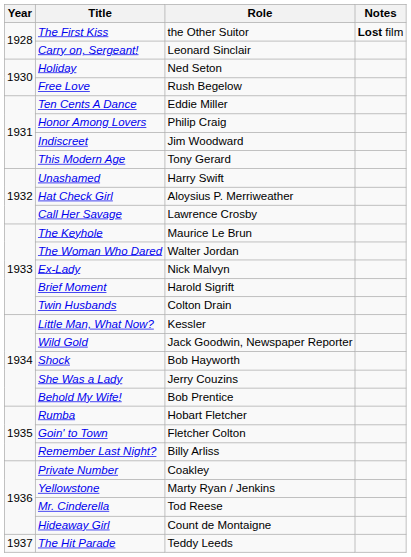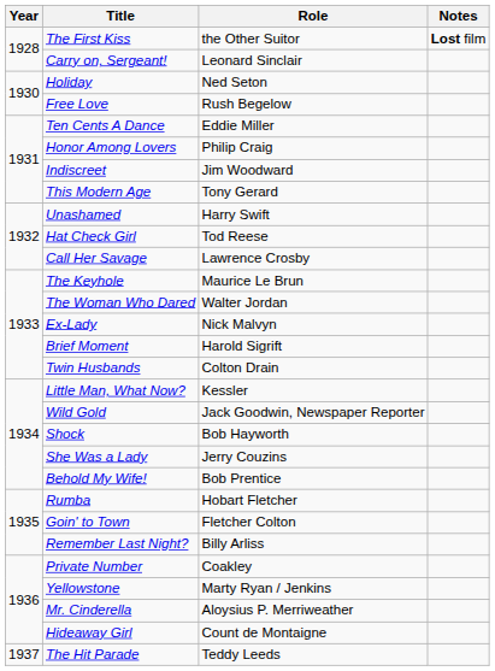 <table class="wikitable">
 <tr>
 <th>Year</th>
 <th>Title</th>
 <th>Role</th>
 <th>Notes</th>
 </tr>
 <tr>
 <td rowspan=2>1928</td>
 <td><em><a href='#'>The First Kiss</a></em></td>
 <td>the Other Suitor</td>
 <td><strong>Lost</strong> film</td>
 </tr>
 <tr>
 <td><em><a href='#'>Carry on, Sergeant!</a></em></td>
 <td>Leonard Sinclair</td>
 <td></td>
 </tr>
 <tr>
 <td rowspan=2>1930</td>
 <td><em><a href='#'>Holiday</a></em></td>
 <td>Ned Seton</td>
 <td></td>
 </tr>
 <tr>
 <td><em><a href='#'>Free Love</a></em></td>
 <td>Rush Begelow</td>
 <td></td>
 </tr>
 <tr>
 <td rowspan=4>1931</td>
 <td><em><a href='#'>Ten Cents A Dance</a></em></td>
 <td>Eddie Miller</td>
 <td></td>
 </tr>
 <tr>
 <td><em><a href='#'>Honor Among Lovers</a></em></td>
 <td>Philip Craig</td>
 <td></td>
 </tr>
 <tr>
 <td><em><a href='#'>Indiscreet</a></em></td>
 <td>Jim Woodward</td>
 <td></td>
 </tr>
 <tr>
 <td><em><a href='#'>This Modern Age</a></em></td>
 <td>Tony Gerard</td>
 <td></td>
 </tr>
 <tr>
 <td rowspan=3>1932</td>
 <td><em><a href='#'>Unashamed</a></em></td>
 <td>Harry Swift</td>
 <td></td>
 </tr>
 <tr>
 <td><em><a href='#'>Hat Check Girl</a></em></td>
-<td>Aloysius P. Merriweather</td>
+<td>Tod Reese</td>
 <td></td>
 </tr>
 <tr>
 <td><em><a href='#'>Call Her Savage</a></em></td>
 <td>Lawrence Crosby</td>
 <td></td>
 </tr>
 <tr>
 <td rowspan=5>1933</td>
 <td><em><a href='#'>The Keyhole</a></em></td>
 <td>Maurice Le Brun</td>
 <td></td>
 </tr>
 <tr>
 <td><em><a href='#'>The Woman Who Dared</a></em></td>
 <td>Walter Jordan</td>
 <td></td>
 </tr>
 <tr>
 <td><em><a href='#'>Ex-Lady</a></em></td>
 <td>Nick Malvyn</td>
 <td></td>
 </tr>
 <tr>
 <td><em><a href='#'>Brief Moment</a></em></td>
 <td>Harold Sigrift</td>
 <td></td>
 </tr>
 <tr>
 <td><em><a href='#'>Twin Husbands</a></em></td>
 <td>Colton Drain</td>
 <td></td>
 </tr>
 <tr>
 <td rowspan=5>1934</td>
 <td><em><a href='#'>Little Man, What Now?</a></em></td>
 <td>Kessler</td>
 <td></td>
 </tr>
 <tr>
 <td><em><a href='#'>Wild Gold</a></em></td>
 <td>Jack Goodwin, Newspaper Reporter</td>
 <td></td>
 </tr>
 <tr>
 <td><em><a href='#'>Shock</a></em></td>
 <td>Bob Hayworth</td>
 <td></td>
 </tr>
 <tr>
 <td><em><a href='#'>She Was a Lady</a></em></td>
 <td>Jerry Couzins</td>
 <td></td>
 </tr>
 <tr>
 <td><em><a href='#'>Behold My Wife!</a></em></td>
 <td>Bob Prentice</td>
 <td></td>
 </tr>
 <tr>
 <td rowspan=3>1935</td>
 <td><em><a href='#'>Rumba</a></em></td>
 <td>Hobart Fletcher</td>
 <td></td>
 </tr>
 <tr>
 <td><em><a href='#'>Goin' to Town</a></em></td>
 <td>Fletcher Colton</td>
 <td></td>
 </tr>
 <tr>
 <td><em><a href='#'>Remember Last Night?</a></em></td>
 <td>Billy Arliss</td>
 <td></td>
 </tr>
 <tr>
 <td rowspan=4>1936</td>
 <td><em><a href='#'>Private Number</a></em></td>
 <td>Coakley</td>
 <td></td>
 </tr>
 <tr>
 <td><em><a href='#'>Yellowstone</a></em></td>
 <td>Marty Ryan / Jenkins</td>
 <td></td>
 </tr>
 <tr>
 <td><em><a href='#'>Mr. Cinderella</a></em></td>
-<td>Tod Reese</td>
+<td>Aloysius P. Merriweather</td>
 <td></td>
 </tr>
 <tr>
 <td><em><a href='#'>Hideaway Girl</a></em></td>
 <td>Count de Montaigne</td>
 <td></td>
 </tr>
 <tr>
 <td>1937</td>
 <td><em><a href='#'>The Hit Parade</a></em></td>
 <td>Teddy Leeds</td>
 <td></td>
 </tr>
 </table>
